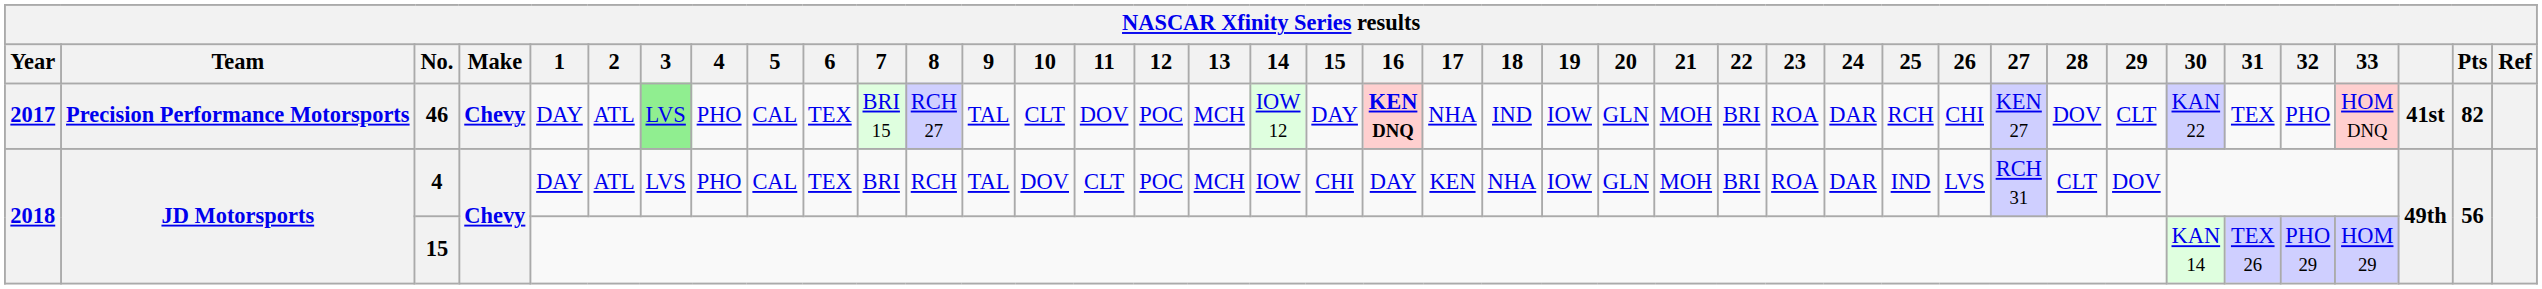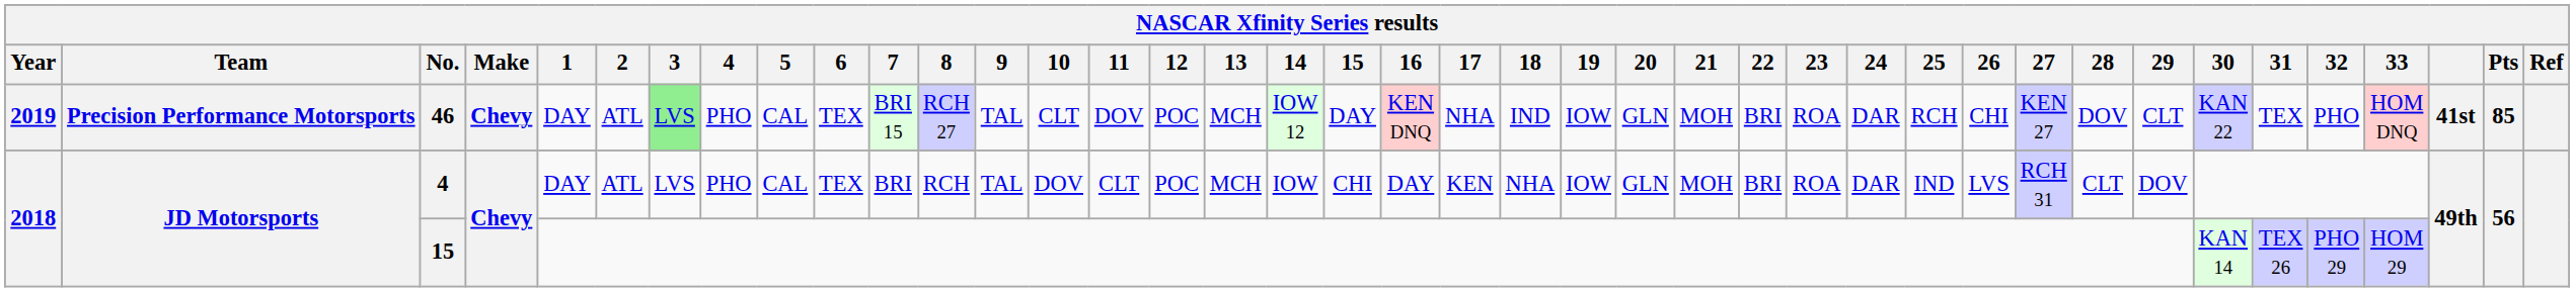 <table class="wikitable " style="text-align:center; font-size:75%">
 <tr>
 <th colspan=42><a href='#'>NASCAR Xfinity Series</a> results</th>
 </tr>
 <tr>
 <th>Year</th>
 <th>Team</th>
 <th>No.</th>
 <th>Make</th>
 <th>1</th>
 <th>2</th>
 <th>3</th>
 <th>4</th>
 <th>5</th>
 <th>6</th>
 <th>7</th>
 <th>8</th>
 <th>9</th>
 <th>10</th>
 <th>11</th>
 <th>12</th>
 <th>13</th>
 <th>14</th>
 <th>15</th>
 <th>16</th>
 <th>17</th>
 <th>18</th>
 <th>19</th>
 <th>20</th>
 <th>21</th>
 <th>22</th>
 <th>23</th>
 <th>24</th>
 <th>25</th>
 <th>26</th>
 <th>27</th>
 <th>28</th>
 <th>29</th>
 <th>30</th>
 <th>31</th>
 <th>32</th>
 <th>33</th>
 <th></th>
 <th>Pts</th>
 <th>Ref</th>
 </tr>
 <tr>
-<th><a href='#'>2017</a></th>
+<th><a href='#'>2019</a></th>
 <th><a href='#'>Precision Performance Motorsports</a></th>
 <th>46</th>
 <th><a href='#'>Chevy</a></th>
 <td><a href='#'>DAY</a></td>
 <td><a href='#'>ATL</a></td>
 <td style="background: lightgreen;"><a href='#'>LVS</a></td>
 <td><a href='#'>PHO</a></td>
 <td><a href='#'>CAL</a></td>
 <td><a href='#'>TEX</a></td>
 <td style="background:#DFFFDF;"><a href='#'>BRI</a><br><small>15</small></td>
 <td style="background:#CFCFFF;"><a href='#'>RCH</a><br><small>27</small></td>
 <td><a href='#'>TAL</a></td>
 <td><a href='#'>CLT</a></td>
 <td><a href='#'>DOV</a></td>
 <td><a href='#'>POC</a></td>
 <td><a href='#'>MCH</a></td>
 <td style="background:#DFFFDF;"><a href='#'>IOW</a><br><small>12</small></td>
 <td><a href='#'>DAY</a></td>
-<td style="background:#FFCFCF;"><strong><a href='#'>KEN</a><br><small>DNQ</small></strong></td>
+<td style="background:#FFCFCF;"><a href='#'>KEN</a><br><small>DNQ</small></td>
 <td><a href='#'>NHA</a></td>
 <td><a href='#'>IND</a></td>
 <td><a href='#'>IOW</a></td>
 <td><a href='#'>GLN</a></td>
 <td><a href='#'>MOH</a></td>
 <td><a href='#'>BRI</a></td>
 <td><a href='#'>ROA</a></td>
 <td><a href='#'>DAR</a></td>
 <td><a href='#'>RCH</a></td>
 <td><a href='#'>CHI</a></td>
 <td style="background:#CFCFFF;"><a href='#'>KEN</a><br><small>27</small></td>
 <td><a href='#'>DOV</a></td>
 <td><a href='#'>CLT</a></td>
 <td style="background:#CFCFFF;"><a href='#'>KAN</a><br><small>22</small></td>
 <td><a href='#'>TEX</a></td>
 <td><a href='#'>PHO</a></td>
 <td style="background:#FFCFCF;"><a href='#'>HOM</a><br><small>DNQ</small></td>
 <th>41st</th>
-<th>82</th>
+<th>85</th>
 <th></th>
 </tr>
 <tr>
 <th rowspan=2><a href='#'>2018</a></th>
 <th rowspan=2><a href='#'>JD Motorsports</a></th>
 <th>4</th>
 <th rowspan=2><a href='#'>Chevy</a></th>
 <td><a href='#'>DAY</a></td>
 <td><a href='#'>ATL</a></td>
 <td><a href='#'>LVS</a></td>
 <td><a href='#'>PHO</a></td>
 <td><a href='#'>CAL</a></td>
 <td><a href='#'>TEX</a></td>
 <td><a href='#'>BRI</a></td>
 <td><a href='#'>RCH</a></td>
 <td><a href='#'>TAL</a></td>
 <td><a href='#'>DOV</a></td>
 <td><a href='#'>CLT</a></td>
 <td><a href='#'>POC</a></td>
 <td><a href='#'>MCH</a></td>
 <td><a href='#'>IOW</a></td>
 <td><a href='#'>CHI</a></td>
 <td><a href='#'>DAY</a></td>
 <td><a href='#'>KEN</a></td>
 <td><a href='#'>NHA</a></td>
 <td><a href='#'>IOW</a></td>
 <td><a href='#'>GLN</a></td>
 <td><a href='#'>MOH</a></td>
 <td><a href='#'>BRI</a></td>
 <td><a href='#'>ROA</a></td>
 <td><a href='#'>DAR</a></td>
 <td><a href='#'>IND</a></td>
 <td><a href='#'>LVS</a></td>
 <td style="background:#CFCFFF;"><a href='#'>RCH</a><br><small>31</small></td>
 <td><a href='#'>CLT</a></td>
 <td><a href='#'>DOV</a></td>
 <td colspan=4></td>
 <th rowspan=2>49th</th>
 <th rowspan=2>56</th>
 <th rowspan=2></th>
 </tr>
 <tr>
 <th>15</th>
 <td colspan=29></td>
 <td style="background:#DFFFDF;"><a href='#'>KAN</a><br><small>14</small></td>
 <td style="background:#CFCFFF;"><a href='#'>TEX</a><br><small>26</small></td>
 <td style="background:#CFCFFF;"><a href='#'>PHO</a><br><small>29</small></td>
 <td style="background:#CFCFFF;"><a href='#'>HOM</a><br><small>29</small></td>
 </tr>
 </table>
